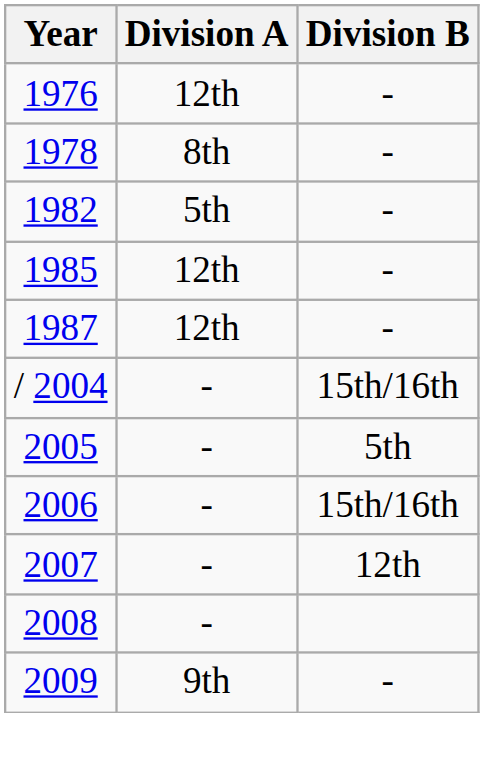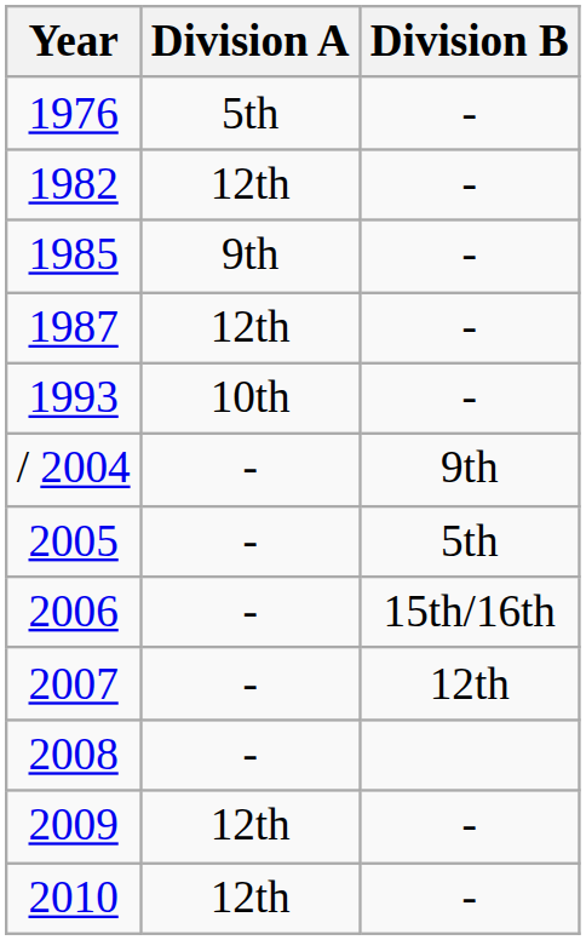 <table class="wikitable" style="text-align:center">
 <tr>
 <th>Year</th>
 <th>Division A</th>
 <th>Division B</th>
 </tr>
 <tr>
 <td> <a href='#'>1976</a></td>
+<td>5th</td>
+<td>-</td>
+</tr>
+<tr>
+<td> <a href='#'>1982</a></td>
 <td>12th</td>
 <td>-</td>
 </tr>
 <tr>
-<td> <a href='#'>1978</a></td>
-<td>8th</td>
-<td>-</td>
-</tr>
-<tr>
-<td> <a href='#'>1982</a></td>
-<td>5th</td>
-<td>-</td>
-</tr>
-<tr>
 <td> <a href='#'>1985</a></td>
-<td>12th</td>
+<td>9th</td>
 <td>-</td>
 </tr>
 <tr>
 <td> <a href='#'>1987</a></td>
 <td>12th</td>
 <td>-</td>
 </tr>
 <tr>
+<td> <a href='#'>1993</a></td>
+<td>10th</td>
+<td>-</td>
+</tr>
+<tr>
 <td> /  <a href='#'>2004</a></td>
 <td>-</td>
-<td>15th/16th</td>
+<td>9th</td>
 </tr>
 <tr>
 <td> <a href='#'>2005</a></td>
 <td>-</td>
 <td>5th</td>
 </tr>
 <tr>
 <td> <a href='#'>2006</a></td>
 <td>-</td>
 <td>15th/16th</td>
 </tr>
 <tr>
 <td> <a href='#'>2007</a></td>
 <td>-</td>
 <td>12th</td>
 </tr>
 <tr>
 <td> <a href='#'>2008</a></td>
 <td>-</td>
 <td></td>
 </tr>
 <tr>
 <td> <a href='#'>2009</a></td>
-<td>9th</td>
+<td>12th</td>
+<td>-</td>
+</tr>
+<tr>
+<td> <a href='#'>2010</a></td>
+<td>12th</td>
 <td>-</td>
 </tr>
 </table>
